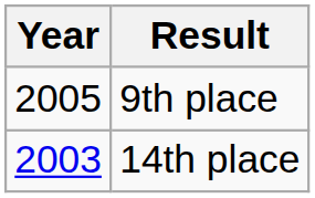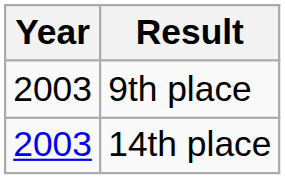 <table class="wikitable">
 <tr>
 <th>Year</th>
 <th>Result</th>
 </tr>
 <tr>
-<td> 2005</td>
+<td> 2003</td>
 <td>9th place</td>
 </tr>
 <tr>
 <td> <a href='#'>2003</a></td>
 <td>14th place</td>
 </tr>
 </table>
